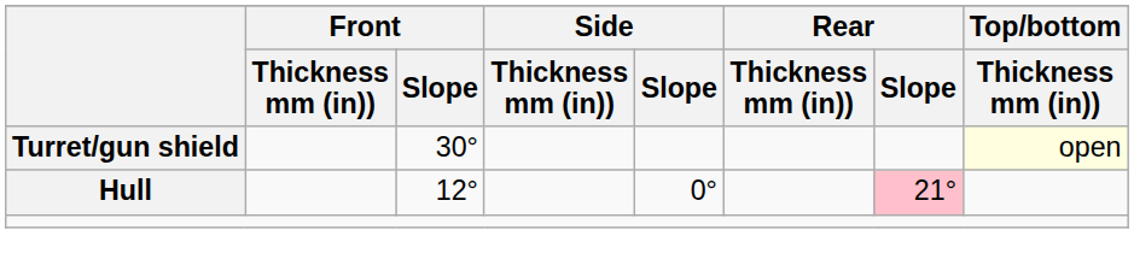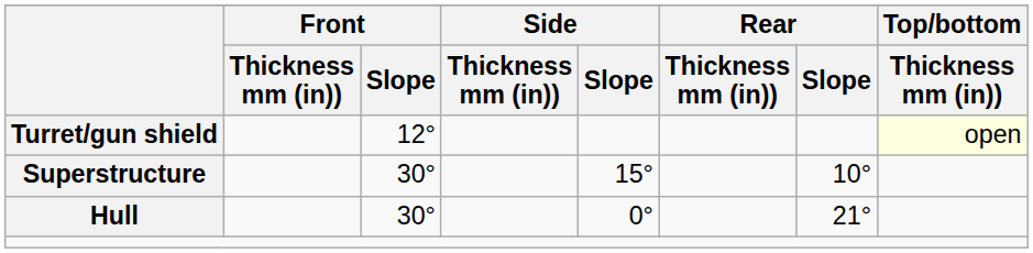 <table class="wikitable" style="text-align:right;">
 <tr>
 </tr>
 <tr>
 <th rowspan=2></th>
 <th colspan=2>Front</th>
 <th colspan=2>Side</th>
 <th colspan=2>Rear</th>
 <th>Top/bottom</th>
 </tr>
 <tr>
 <th>Thickness<br>mm (in))</th>
 <th>Slope</th>
 <th>Thickness<br>mm (in))</th>
 <th>Slope</th>
 <th>Thickness<br>mm (in))</th>
 <th>Slope</th>
 <th>Thickness<br>mm (in))</th>
 </tr>
 <tr>
 <th>Turret/gun shield</th>
 <td></td>
-<td>30°</td>
+<td>12°</td>
 <td></td>
 <td></td>
 <td></td>
 <td></td>
 <td style="background: lightyellow;">open</td>
 </tr>
 <tr>
+<th>Superstructure</th>
+<td></td>
+<td>30°</td>
+<td></td>
+<td>15°</td>
+<td></td>
+<td>10°</td>
+<td></td>
+</tr>
+<tr>
 <th>Hull</th>
 <td></td>
-<td>12°</td>
+<td>30°</td>
 <td></td>
 <td>0°</td>
 <td></td>
-<td style="background: pink;">21°</td>
+<td>21°</td>
 <td></td>
 </tr>
 <tr>
 <td colspan=8><small></small></td>
 </tr>
 </table>
